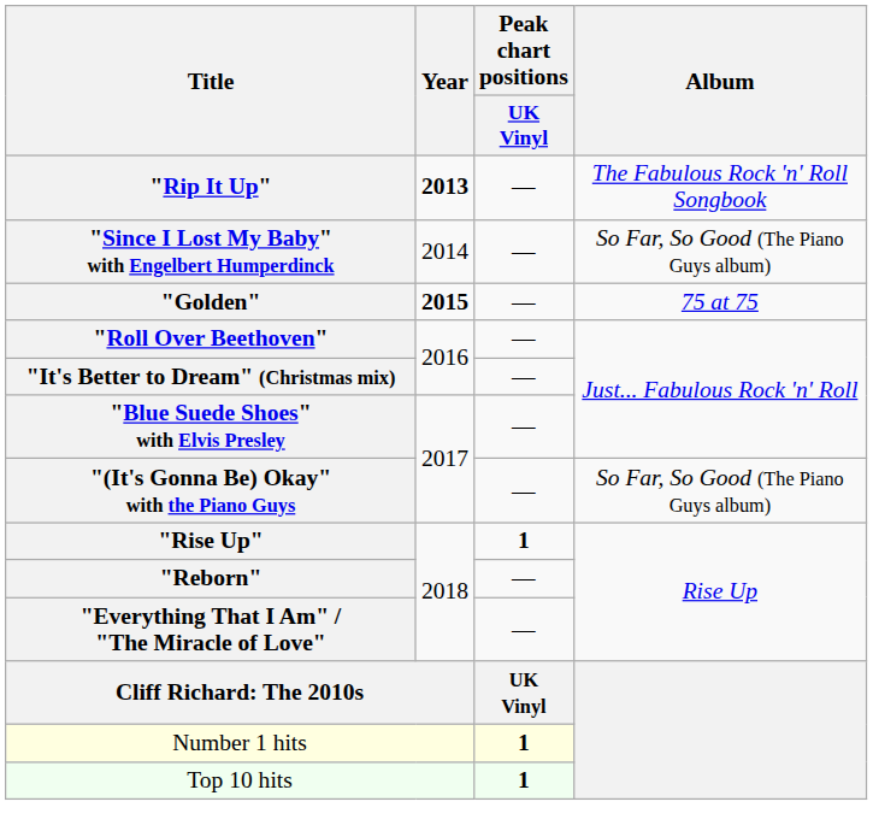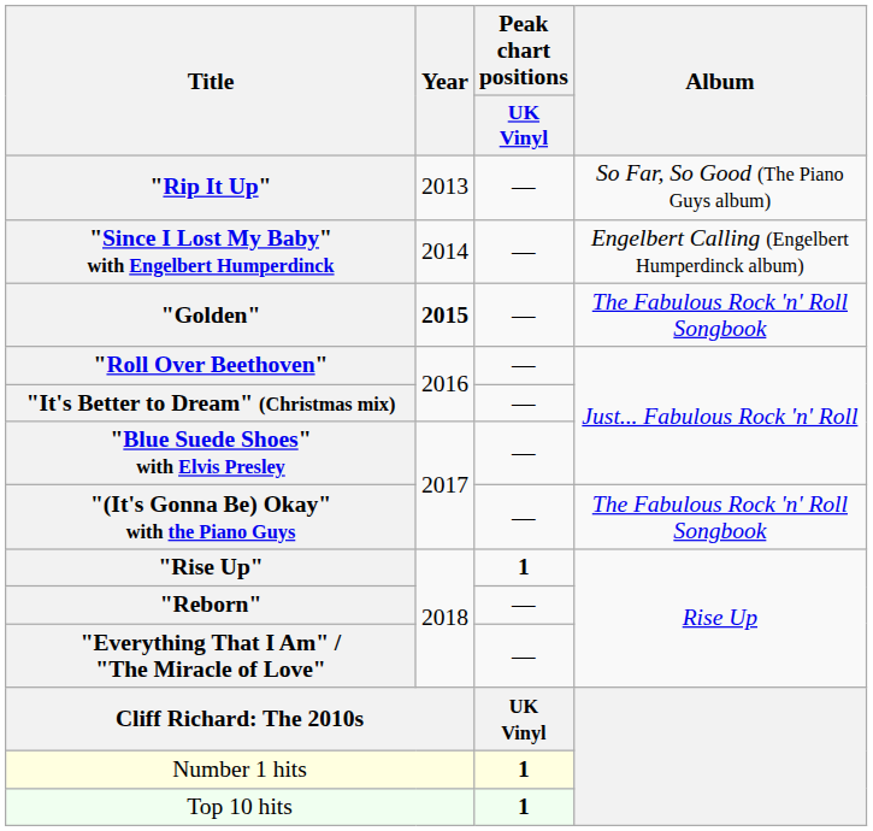 <table class="wikitable plainrowheaders" style="text-align:center;">
 <tr>
 <th rowspan="2" scope="col" style="width:17em;">Title</th>
 <th rowspan="2" scope="col" style="width:2em;">Year</th>
 <th>Peak chart positions</th>
 <th rowspan="2" style="width:12em;">Album</th>
 </tr>
 <tr>
 <th scope="col" style="width:2em;font-size:90%;"><a href='#'>UK<br>Vinyl</a><br></th>
 </tr>
 <tr>
 <th scope="row">"<a href='#'>Rip It Up</a>"</th>
-<td><strong>2013</strong></td>
+<td>2013</td>
 <td>—</td>
-<td><em><a href='#'>The Fabulous Rock 'n' Roll Songbook</a></em></td>
+<td><em>So Far, So Good</em> <small>(The Piano Guys album)</small></td>
 </tr>
 <tr>
 <th scope="row">"<a href='#'>Since I Lost My Baby</a>"<br><small>with <a href='#'>Engelbert Humperdinck</a></small></th>
 <td>2014</td>
 <td>—</td>
-<td><em>So Far, So Good</em> <small>(The Piano Guys album)</small></td>
+<td><em>Engelbert Calling</em> <small>(Engelbert Humperdinck album)</small></td>
 </tr>
 <tr>
 <th scope="row">"Golden"</th>
 <td><strong>2015</strong></td>
 <td>—</td>
-<td><em><a href='#'>75 at 75</a></em></td>
+<td><em><a href='#'>The Fabulous Rock 'n' Roll Songbook</a></em></td>
 </tr>
 <tr>
 <th scope="row">"<a href='#'>Roll Over Beethoven</a>"</th>
 <td rowspan="2">2016</td>
 <td>—</td>
 <td rowspan="3"><em><a href='#'>Just... Fabulous Rock 'n' Roll</a></em></td>
 </tr>
 <tr>
 <th scope="row">"It's Better to Dream" <small>(Christmas mix)</small></th>
 <td>—</td>
 </tr>
 <tr>
 <th scope="row">"<a href='#'>Blue Suede Shoes</a>"<br><small>with <a href='#'>Elvis Presley</a></small></th>
 <td rowspan="2">2017</td>
 <td>—</td>
 </tr>
 <tr>
 <th scope="row">"(It's Gonna Be) Okay"<br><small>with <a href='#'>the Piano Guys</a></small></th>
 <td>—</td>
-<td><em>So Far, So Good</em> <small>(The Piano Guys album)</small></td>
+<td><em><a href='#'>The Fabulous Rock 'n' Roll Songbook</a></em></td>
 </tr>
 <tr>
 <th scope="row">"Rise Up"</th>
 <td rowspan="3">2018</td>
 <td><strong>1</strong></td>
 <td rowspan="3"><em><a href='#'>Rise Up</a></em></td>
 </tr>
 <tr>
 <th scope="row">"Reborn"</th>
 <td>—</td>
 </tr>
 <tr>
 <th scope="row">"Everything That I Am" /<br>"The Miracle of Love"</th>
 <td>—</td>
 </tr>
 <tr>
 <th colspan="2" width="28">Cliff Richard: The 2010s</th>
 <th width="30"><small>UK<br>Vinyl</small></th>
 <th colspan="1" rowspan="3"></th>
 </tr>
 <tr bgcolor="#FFFFE0">
 <td colspan="2" align="center" width="0">Number 1 hits</td>
 <td align="center"><strong>1</strong></td>
 </tr>
 <tr bgcolor="#F0FFF0">
 <td colspan="2" align="center" width="0">Top 10 hits</td>
 <td align="center"><strong>1</strong></td>
 </tr>
 </table>
